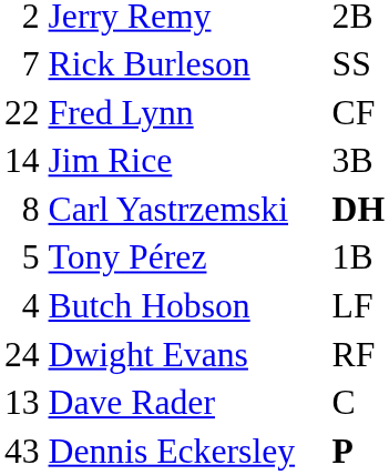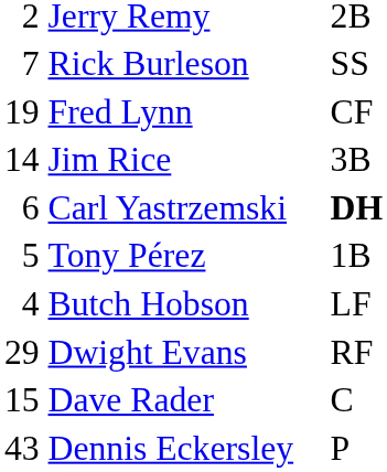 <table>
 <tr>
 <td>  2</td>
 <td><a href='#'>Jerry Remy</a></td>
 <td>2B</td>
 </tr>
 <tr>
 <td>  7</td>
 <td><a href='#'>Rick Burleson</a></td>
 <td>SS</td>
 </tr>
 <tr>
-<td>22</td>
+<td>19</td>
 <td><a href='#'>Fred Lynn</a></td>
 <td>CF</td>
 </tr>
 <tr>
 <td>14</td>
 <td><a href='#'>Jim Rice</a></td>
 <td>3B</td>
 </tr>
 <tr>
-<td>  8</td>
+<td>  6</td>
 <td><a href='#'>Carl Yastrzemski</a>    </td>
 <td><strong>DH</strong></td>
 </tr>
 <tr>
 <td>  5</td>
 <td><a href='#'>Tony Pérez</a></td>
 <td>1B</td>
 </tr>
 <tr>
 <td>  4</td>
 <td><a href='#'>Butch Hobson</a></td>
 <td>LF</td>
 </tr>
 <tr>
-<td>24</td>
+<td>29</td>
 <td><a href='#'>Dwight Evans</a></td>
 <td>RF</td>
 </tr>
 <tr>
-<td>13</td>
+<td>15</td>
 <td><a href='#'>Dave Rader</a></td>
 <td>C</td>
 </tr>
 <tr>
 <td>43</td>
 <td><a href='#'>Dennis Eckersley</a></td>
-<td><strong>P</strong></td>
+<td>P</td>
 </tr>
 </table>
